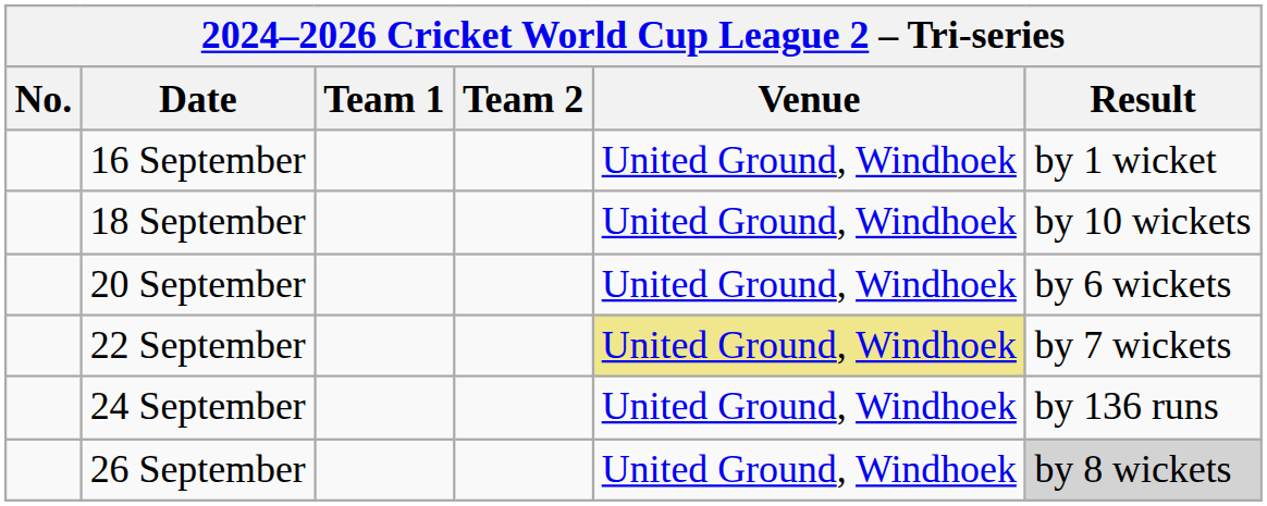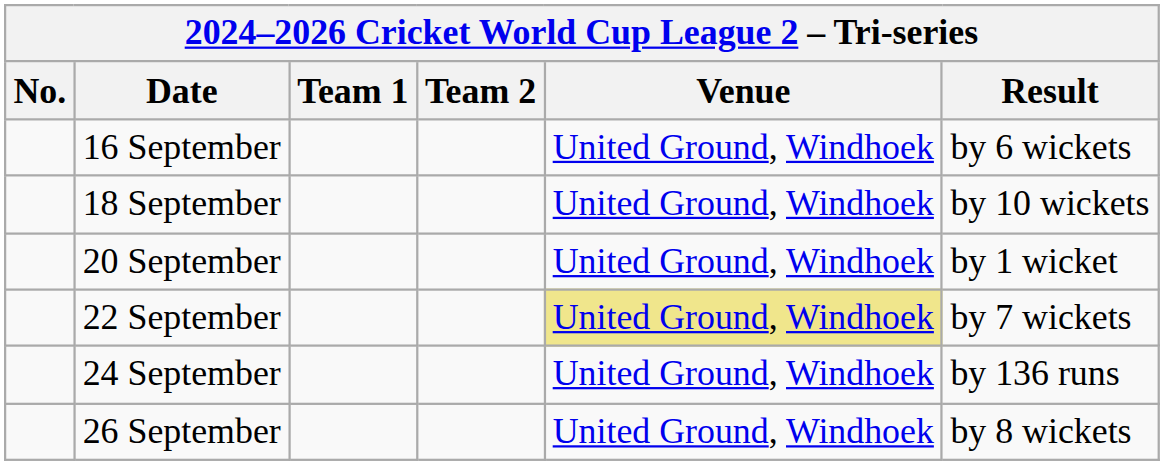 <table class="wikitable">
 <tr>
 <th colspan="6"><a href='#'>2024–2026 Cricket World Cup League 2</a> – Tri-series</th>
 </tr>
 <tr>
 <th>No.</th>
 <th>Date</th>
 <th>Team 1</th>
 <th>Team 2</th>
 <th>Venue</th>
 <th>Result</th>
 </tr>
 <tr>
 <td></td>
 <td>16 September</td>
 <td></td>
 <td></td>
 <td><a href='#'>United Ground</a>, <a href='#'>Windhoek</a></td>
-<td> by 1 wicket</td>
+<td> by 6 wickets</td>
 </tr>
 <tr>
 <td></td>
 <td>18 September</td>
 <td></td>
 <td></td>
 <td><a href='#'>United Ground</a>, <a href='#'>Windhoek</a></td>
 <td> by 10 wickets</td>
 </tr>
 <tr>
 <td></td>
 <td>20 September</td>
 <td></td>
 <td></td>
 <td><a href='#'>United Ground</a>, <a href='#'>Windhoek</a></td>
-<td> by 6 wickets</td>
+<td> by 1 wicket</td>
 </tr>
 <tr>
 <td></td>
 <td>22 September</td>
 <td></td>
 <td></td>
 <td style="background: khaki;"><a href='#'>United Ground</a>, <a href='#'>Windhoek</a></td>
 <td> by 7 wickets</td>
 </tr>
 <tr>
 <td></td>
 <td>24 September</td>
 <td></td>
 <td></td>
 <td><a href='#'>United Ground</a>, <a href='#'>Windhoek</a></td>
 <td> by 136 runs</td>
 </tr>
 <tr>
 <td></td>
 <td>26 September</td>
 <td></td>
 <td></td>
 <td><a href='#'>United Ground</a>, <a href='#'>Windhoek</a></td>
-<td style="background: lightgrey;"> by 8 wickets</td>
+<td> by 8 wickets</td>
 </tr>
 </table>
